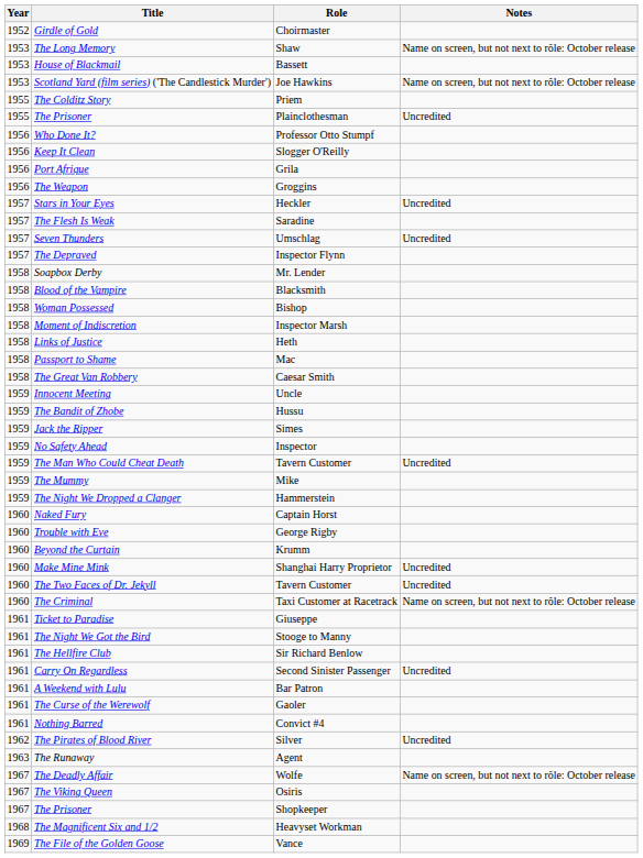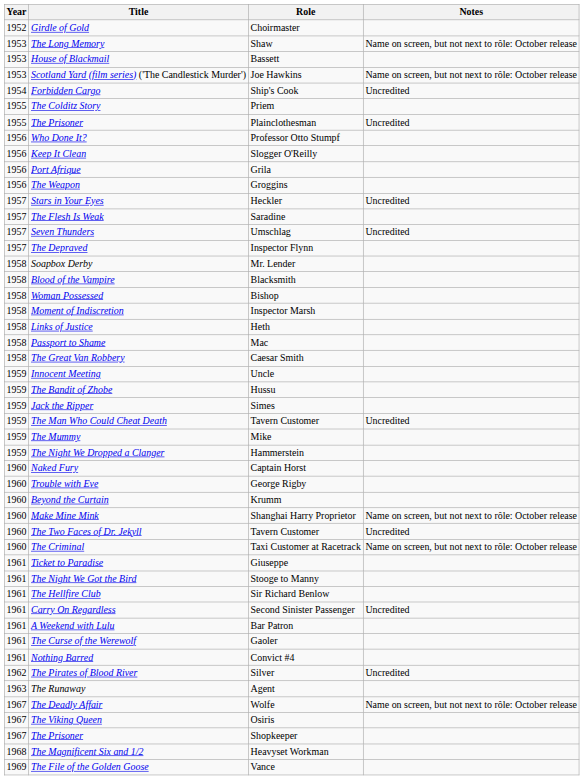 <table class="wikitable">
 <tr>
 <th>Year</th>
 <th>Title</th>
 <th>Role</th>
 <th>Notes</th>
 </tr>
 <tr>
 <td>1952</td>
 <td><em><a href='#'>Girdle of Gold</a></em></td>
 <td>Choirmaster</td>
 <td></td>
 </tr>
 <tr>
 <td>1953</td>
 <td><em><a href='#'>The Long Memory</a></em></td>
 <td>Shaw</td>
 <td>Name on screen, but not next to rôle: October release</td>
 </tr>
 <tr>
 <td>1953</td>
 <td><em><a href='#'>House of Blackmail</a></em></td>
 <td>Bassett</td>
 <td></td>
 </tr>
 <tr>
 <td>1953</td>
 <td><em><a href='#'>Scotland Yard (film series)</a></em> ('The Candlestick Murder')</td>
 <td>Joe Hawkins</td>
 <td>Name on screen, but not next to rôle: October release</td>
+</tr>
+<tr>
+<td>1954</td>
+<td><em><a href='#'>Forbidden Cargo</a></em></td>
+<td>Ship's Cook</td>
+<td>Uncredited</td>
 </tr>
 <tr>
 <td>1955</td>
 <td><em><a href='#'>The Colditz Story</a></em></td>
 <td>Priem</td>
 <td></td>
 </tr>
 <tr>
 <td>1955</td>
 <td><em><a href='#'>The Prisoner</a></em></td>
 <td>Plainclothesman</td>
 <td>Uncredited</td>
 </tr>
 <tr>
 <td>1956</td>
 <td><em><a href='#'>Who Done It?</a></em></td>
 <td>Professor Otto Stumpf</td>
 <td></td>
 </tr>
 <tr>
 <td>1956</td>
 <td><em><a href='#'>Keep It Clean</a></em></td>
 <td>Slogger O'Reilly</td>
 <td></td>
 </tr>
 <tr>
 <td>1956</td>
 <td><em><a href='#'>Port Afrique</a></em></td>
 <td>Grila</td>
 <td></td>
 </tr>
 <tr>
 <td>1956</td>
 <td><em><a href='#'>The Weapon</a></em></td>
 <td>Groggins</td>
 <td></td>
 </tr>
 <tr>
 <td>1957</td>
 <td><em><a href='#'>Stars in Your Eyes</a></em></td>
 <td>Heckler</td>
 <td>Uncredited</td>
 </tr>
 <tr>
 <td>1957</td>
 <td><em><a href='#'>The Flesh Is Weak</a></em></td>
 <td>Saradine</td>
 <td></td>
 </tr>
 <tr>
 <td>1957</td>
 <td><em><a href='#'>Seven Thunders</a></em></td>
 <td>Umschlag</td>
 <td>Uncredited</td>
 </tr>
 <tr>
 <td>1957</td>
 <td><em><a href='#'>The Depraved</a></em></td>
 <td>Inspector Flynn</td>
 <td></td>
 </tr>
 <tr>
 <td>1958</td>
 <td><em>Soapbox Derby</em></td>
 <td>Mr. Lender</td>
 <td></td>
 </tr>
 <tr>
 <td>1958</td>
 <td><em><a href='#'>Blood of the Vampire</a></em></td>
 <td>Blacksmith</td>
 <td></td>
 </tr>
 <tr>
 <td>1958</td>
 <td><em><a href='#'>Woman Possessed</a></em></td>
 <td>Bishop</td>
 <td></td>
 </tr>
 <tr>
 <td>1958</td>
 <td><em><a href='#'>Moment of Indiscretion</a></em></td>
 <td>Inspector Marsh</td>
 <td></td>
 </tr>
 <tr>
 <td>1958</td>
 <td><em><a href='#'>Links of Justice</a></em></td>
 <td>Heth</td>
 <td></td>
 </tr>
 <tr>
 <td>1958</td>
 <td><em><a href='#'>Passport to Shame</a></em></td>
 <td>Mac</td>
 <td></td>
 </tr>
 <tr>
 <td>1958</td>
 <td><em><a href='#'>The Great Van Robbery</a></em></td>
 <td>Caesar Smith</td>
 <td></td>
 </tr>
 <tr>
 <td>1959</td>
 <td><em><a href='#'>Innocent Meeting</a></em></td>
 <td>Uncle</td>
 <td></td>
 </tr>
 <tr>
 <td>1959</td>
 <td><em><a href='#'>The Bandit of Zhobe</a></em></td>
 <td>Hussu</td>
 <td></td>
 </tr>
 <tr>
 <td>1959</td>
 <td><em><a href='#'>Jack the Ripper</a></em></td>
 <td>Simes</td>
 <td></td>
 </tr>
 <tr>
 <td>1959</td>
-<td><em><a href='#'>No Safety Ahead</a></em></td>
-<td>Inspector</td>
-<td></td>
-</tr>
-<tr>
-<td>1959</td>
 <td><em><a href='#'>The Man Who Could Cheat Death</a></em></td>
 <td>Tavern Customer</td>
 <td>Uncredited</td>
 </tr>
 <tr>
 <td>1959</td>
 <td><em><a href='#'>The Mummy</a></em></td>
 <td>Mike</td>
 <td></td>
 </tr>
 <tr>
 <td>1959</td>
 <td><em><a href='#'>The Night We Dropped a Clanger</a></em></td>
 <td>Hammerstein</td>
 <td></td>
 </tr>
 <tr>
 <td>1960</td>
 <td><em><a href='#'>Naked Fury</a></em></td>
 <td>Captain Horst</td>
 <td></td>
 </tr>
 <tr>
 <td>1960</td>
 <td><em><a href='#'>Trouble with Eve</a></em></td>
 <td>George Rigby</td>
 <td></td>
 </tr>
 <tr>
 <td>1960</td>
 <td><em><a href='#'>Beyond the Curtain</a></em></td>
 <td>Krumm</td>
 <td></td>
 </tr>
 <tr>
 <td>1960</td>
 <td><em><a href='#'>Make Mine Mink</a></em></td>
 <td>Shanghai Harry Proprietor</td>
-<td>Uncredited</td>
+<td>Name on screen, but not next to rôle: October release</td>
 </tr>
 <tr>
 <td>1960</td>
 <td><em><a href='#'>The Two Faces of Dr. Jekyll</a></em></td>
 <td>Tavern Customer</td>
 <td>Uncredited</td>
 </tr>
 <tr>
 <td>1960</td>
 <td><em><a href='#'>The Criminal</a></em></td>
 <td>Taxi Customer at Racetrack</td>
 <td>Name on screen, but not next to rôle: October release</td>
 </tr>
 <tr>
 <td>1961</td>
 <td><em><a href='#'>Ticket to Paradise</a></em></td>
 <td>Giuseppe</td>
 <td></td>
 </tr>
 <tr>
 <td>1961</td>
 <td><em><a href='#'>The Night We Got the Bird</a></em></td>
 <td>Stooge to Manny</td>
 <td></td>
 </tr>
 <tr>
 <td>1961</td>
 <td><em><a href='#'>The Hellfire Club</a></em></td>
 <td>Sir Richard Benlow</td>
 <td></td>
 </tr>
 <tr>
 <td>1961</td>
 <td><em><a href='#'>Carry On Regardless</a></em></td>
 <td>Second Sinister Passenger</td>
 <td>Uncredited</td>
 </tr>
 <tr>
 <td>1961</td>
 <td><em><a href='#'>A Weekend with Lulu</a></em></td>
 <td>Bar Patron</td>
 <td></td>
 </tr>
 <tr>
 <td>1961</td>
 <td><em><a href='#'>The Curse of the Werewolf</a></em></td>
 <td>Gaoler</td>
 <td></td>
 </tr>
 <tr>
 <td>1961</td>
 <td><em><a href='#'>Nothing Barred</a></em></td>
 <td>Convict #4</td>
 <td></td>
 </tr>
 <tr>
 <td>1962</td>
 <td><em><a href='#'>The Pirates of Blood River</a></em></td>
 <td>Silver</td>
 <td>Uncredited</td>
 </tr>
 <tr>
 <td>1963</td>
 <td><em>The Runaway</em></td>
 <td>Agent</td>
 <td></td>
 </tr>
 <tr>
 <td>1967</td>
 <td><em><a href='#'>The Deadly Affair</a></em></td>
 <td>Wolfe</td>
 <td>Name on screen, but not next to rôle: October release</td>
 </tr>
 <tr>
 <td>1967</td>
 <td><em><a href='#'>The Viking Queen</a></em></td>
 <td>Osiris</td>
 <td></td>
 </tr>
 <tr>
 <td>1967</td>
 <td><em><a href='#'>The Prisoner</a></em></td>
 <td>Shopkeeper</td>
 <td></td>
 </tr>
 <tr>
 <td>1968</td>
 <td><em><a href='#'>The Magnificent Six and 1/2</a></em></td>
 <td>Heavyset Workman</td>
 <td></td>
 </tr>
 <tr>
 <td>1969</td>
 <td><em><a href='#'>The File of the Golden Goose</a></em></td>
 <td>Vance</td>
 <td></td>
 </tr>
 </table>
